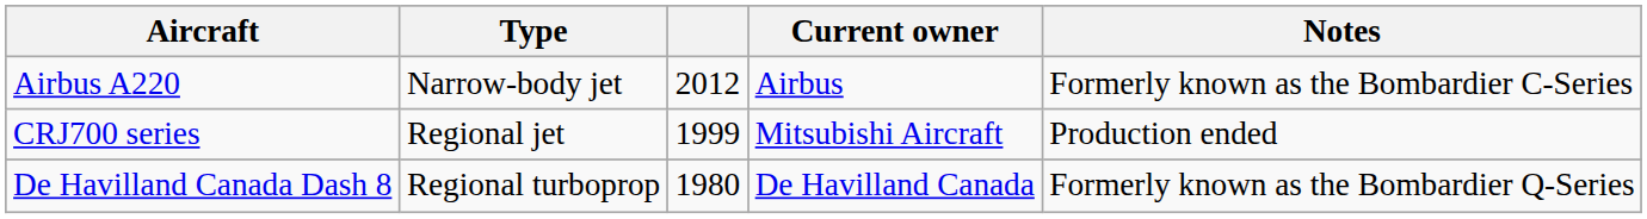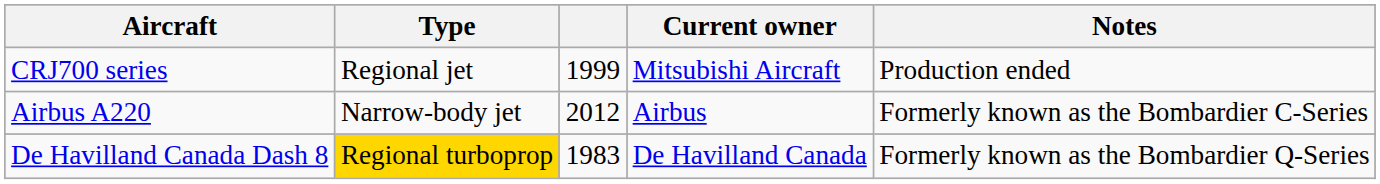 <table class="wikitable sortable">
 <tr>
 <th>Aircraft</th>
 <th>Type</th>
 <th></th>
 <th>Current owner</th>
 <th>Notes</th>
 </tr>
 <tr>
+<td><a href='#'>CRJ700 series</a></td>
+<td>Regional jet</td>
+<td>1999</td>
+<td><a href='#'>Mitsubishi Aircraft</a></td>
+<td>Production ended</td>
+</tr>
+<tr>
 <td><a href='#'>Airbus A220</a></td>
 <td>Narrow-body jet</td>
 <td>2012</td>
 <td><a href='#'>Airbus</a></td>
 <td>Formerly known as the Bombardier C-Series</td>
 </tr>
 <tr>
-<td><a href='#'>CRJ700 series</a></td>
-<td>Regional jet</td>
-<td>1999</td>
-<td><a href='#'>Mitsubishi Aircraft</a></td>
-<td>Production ended</td>
-</tr>
-<tr>
 <td><a href='#'>De Havilland Canada Dash 8</a></td>
-<td>Regional turboprop</td>
-<td>1980</td>
+<td style="background: gold;">Regional turboprop</td>
+<td>1983</td>
 <td><a href='#'>De Havilland Canada</a></td>
 <td>Formerly known as the Bombardier Q-Series</td>
 </tr>
 </table>
